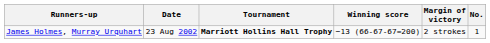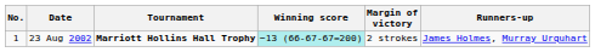 <table class="wikitable" style="font-size:95%;">
 <tr>
-<th>Runners-up</th>
+<th>No.</th>
 <th>Date</th>
 <th>Tournament</th>
 <th>Winning score</th>
 <th>Margin of<br>victory</th>
-<th>No.</th>
+<th>Runners-up</th>
 </tr>
 <tr>
-<td> <a href='#'>James Holmes</a>,  <a href='#'>Murray Urquhart</a></td>
+<td align=center>1</td>
 <td align=right>23 Aug <a href='#'>2002</a></td>
 <td><strong>Marriott Hollins Hall Trophy</strong></td>
-<td>−13 (66-67-67=200)</td>
+<td style="background: paleturquoise;">−13 (66-67-67=200)</td>
 <td>2 strokes</td>
-<td align=center>1</td>
+<td> <a href='#'>James Holmes</a>,  <a href='#'>Murray Urquhart</a></td>
 </tr>
 </table>
